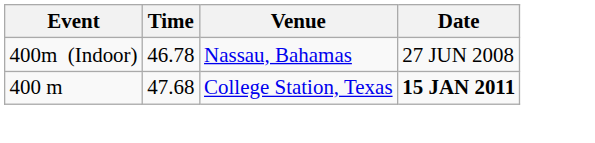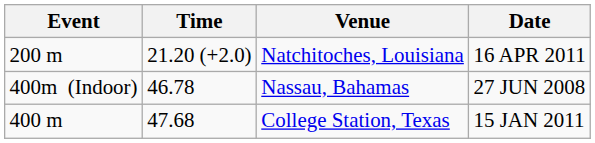 <table class="wikitable">
 <tr>
 <th>Event</th>
 <th>Time</th>
 <th>Venue</th>
 <th>Date</th>
+</tr>
+<tr>
+<td>200 m</td>
+<td>21.20 (+2.0)</td>
+<td><a href='#'>Natchitoches, Louisiana</a></td>
+<td>16 APR 2011</td>
 </tr>
 <tr>
 <td>400m  (Indoor)</td>
 <td>46.78</td>
 <td><a href='#'>Nassau, Bahamas</a></td>
 <td>27 JUN 2008</td>
 </tr>
 <tr>
 <td>400 m</td>
 <td>47.68</td>
 <td><a href='#'>College Station, Texas</a></td>
-<td><strong>15 JAN 2011</strong></td>
+<td>15 JAN 2011</td>
 </tr>
 </table>
